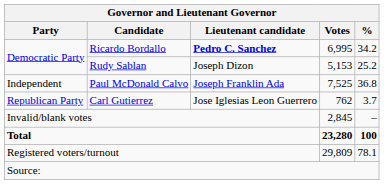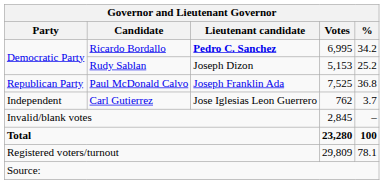 <table class=wikitable style=text-align:right>
 <tr>
 <th colspan=5>Governor and Lieutenant Governor</th>
 </tr>
 <tr>
 <th>Party</th>
 <th>Candidate</th>
 <th>Lieutenant candidate</th>
 <th>Votes</th>
 <th>%</th>
 </tr>
 <tr>
 <td align=left rowspan=2><a href='#'>Democratic Party</a></td>
 <td align=left><a href='#'>Ricardo Bordallo</a></td>
 <td align=left><strong><a href='#'>Pedro C. Sanchez</a></strong></td>
 <td>6,995</td>
 <td>34.2</td>
 </tr>
 <tr>
 <td align=left><a href='#'>Rudy Sablan</a></td>
 <td align=left>Joseph Dizon</td>
 <td>5,153</td>
 <td>25.2</td>
 </tr>
 <tr>
-<td align=left>Independent</td>
+<td align=left><a href='#'>Republican Party</a></td>
 <td align=left><a href='#'>Paul McDonald Calvo</a></td>
 <td align=left><a href='#'>Joseph Franklin Ada</a></td>
 <td>7,525</td>
 <td>36.8</td>
 </tr>
 <tr>
-<td align=left><a href='#'>Republican Party</a></td>
+<td align=left>Independent</td>
 <td align=left><a href='#'>Carl Gutierrez</a></td>
 <td align=left>Jose Iglesias Leon Guerrero</td>
 <td>762</td>
 <td>3.7</td>
 </tr>
 <tr>
 <td align=left colspan=3>Invalid/blank votes</td>
 <td>2,845</td>
 <td>–</td>
 </tr>
 <tr>
 <td align=left colspan=3><strong>Total</strong></td>
 <td><strong>23,280</strong></td>
 <td><strong>100</strong></td>
 </tr>
 <tr>
 <td align=left colspan=3>Registered voters/turnout</td>
 <td>29,809</td>
 <td>78.1</td>
 </tr>
 <tr>
 <td align=left colspan=5>Source: </td>
 </tr>
 </table>
